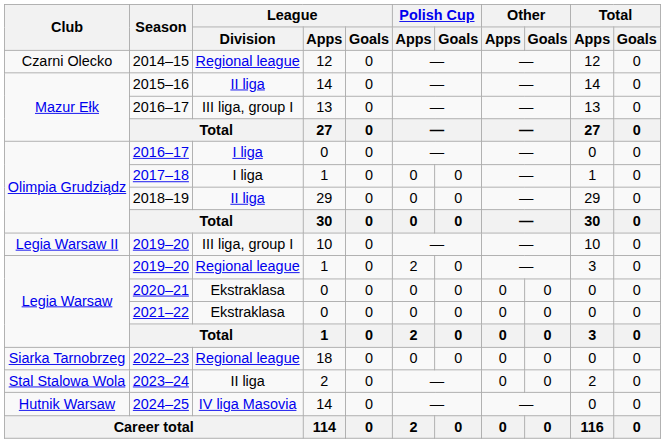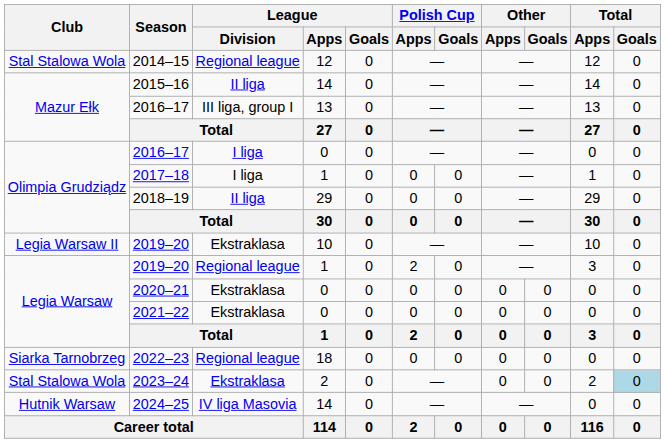 <table class="wikitable" style="text-align:center">
 <tr>
 <th rowspan="2">Club</th>
 <th rowspan="2">Season</th>
 <th colspan="3">League</th>
 <th colspan="2"><a href='#'>Polish Cup</a></th>
 <th colspan="2">Other</th>
 <th colspan="2">Total</th>
 </tr>
 <tr>
 <th>Division</th>
 <th>Apps</th>
 <th>Goals</th>
 <th>Apps</th>
 <th>Goals</th>
 <th>Apps</th>
 <th>Goals</th>
 <th>Apps</th>
 <th>Goals</th>
 </tr>
 <tr>
-<td>Czarni Olecko</td>
+<td><a href='#'>Stal Stalowa Wola</a></td>
 <td>2014–15</td>
 <td><a href='#'>Regional league</a></td>
 <td>12</td>
 <td>0</td>
 <td colspan="2">—</td>
 <td colspan="2">—</td>
 <td>12</td>
 <td>0</td>
 </tr>
 <tr>
 <td rowspan="3"><a href='#'>Mazur Ełk</a></td>
 <td>2015–16</td>
 <td><a href='#'>II liga</a></td>
 <td>14</td>
 <td>0</td>
 <td colspan="2">—</td>
 <td colspan="2">—</td>
 <td>14</td>
 <td>0</td>
 </tr>
 <tr>
 <td>2016–17</td>
 <td>III liga, group I</td>
 <td>13</td>
 <td>0</td>
 <td colspan="2">—</td>
 <td colspan="2">—</td>
 <td>13</td>
 <td>0</td>
 </tr>
 <tr>
 <th colspan="2">Total</th>
 <th>27</th>
 <th>0</th>
 <th colspan="2">—</th>
 <th colspan="2">—</th>
 <th>27</th>
 <th>0</th>
 </tr>
 <tr>
 <td rowspan="4"><a href='#'>Olimpia Grudziądz</a></td>
 <td><a href='#'>2016–17</a></td>
 <td><a href='#'>I liga</a></td>
 <td>0</td>
 <td>0</td>
 <td colspan="2">—</td>
 <td colspan="2">—</td>
 <td>0</td>
 <td>0</td>
 </tr>
 <tr>
 <td><a href='#'>2017–18</a></td>
 <td>I liga</td>
 <td>1</td>
 <td>0</td>
 <td>0</td>
 <td>0</td>
 <td colspan="2">—</td>
 <td>1</td>
 <td>0</td>
 </tr>
 <tr>
 <td>2018–19</td>
 <td><a href='#'>II liga</a></td>
 <td>29</td>
 <td>0</td>
 <td>0</td>
 <td>0</td>
 <td colspan="2">—</td>
 <td>29</td>
 <td>0</td>
 </tr>
 <tr>
 <th colspan="2">Total</th>
 <th>30</th>
 <th>0</th>
 <th>0</th>
 <th>0</th>
 <th colspan="2">—</th>
 <th>30</th>
 <th>0</th>
 </tr>
 <tr>
 <td><a href='#'>Legia Warsaw II</a></td>
 <td><a href='#'>2019–20</a></td>
-<td>III liga, group I</td>
+<td>Ekstraklasa</td>
 <td>10</td>
 <td>0</td>
 <td colspan="2">—</td>
 <td colspan="2">—</td>
 <td>10</td>
 <td>0</td>
 </tr>
 <tr>
 <td rowspan="4"><a href='#'>Legia Warsaw</a></td>
 <td><a href='#'>2019–20</a></td>
 <td><a href='#'>Regional league</a></td>
 <td>1</td>
 <td>0</td>
 <td>2</td>
 <td>0</td>
 <td colspan="2">—</td>
 <td>3</td>
 <td>0</td>
 </tr>
 <tr>
 <td><a href='#'>2020–21</a></td>
 <td>Ekstraklasa</td>
 <td>0</td>
 <td>0</td>
 <td>0</td>
 <td>0</td>
 <td>0</td>
 <td>0</td>
 <td>0</td>
 <td>0</td>
 </tr>
 <tr>
 <td><a href='#'>2021–22</a></td>
 <td>Ekstraklasa</td>
 <td>0</td>
 <td>0</td>
 <td>0</td>
 <td>0</td>
 <td>0</td>
 <td>0</td>
 <td>0</td>
 <td>0</td>
 </tr>
 <tr>
 <th colspan="2">Total</th>
 <th>1</th>
 <th>0</th>
 <th>2</th>
 <th>0</th>
 <th>0</th>
 <th>0</th>
 <th>3</th>
 <th>0</th>
 </tr>
 <tr>
 <td><a href='#'>Siarka Tarnobrzeg</a></td>
 <td><a href='#'>2022–23</a></td>
 <td><a href='#'>Regional league</a></td>
 <td>18</td>
 <td>0</td>
 <td>0</td>
 <td>0</td>
 <td>0</td>
 <td>0</td>
 <td>0</td>
 <td>0</td>
 </tr>
 <tr>
 <td><a href='#'>Stal Stalowa Wola</a></td>
 <td><a href='#'>2023–24</a></td>
-<td>II liga</td>
+<td><a href='#'>Ekstraklasa</a></td>
 <td>2</td>
 <td>0</td>
 <td colspan="2">—</td>
 <td>0</td>
 <td>0</td>
 <td>2</td>
-<td>0</td>
+<td style="background: lightblue;">0</td>
 </tr>
 <tr>
 <td><a href='#'>Hutnik Warsaw</a></td>
 <td><a href='#'>2024–25</a></td>
 <td><a href='#'>IV liga Masovia</a></td>
 <td>14</td>
 <td>0</td>
 <td colspan="2">—</td>
 <td colspan="2">—</td>
 <td>0</td>
 <td>0</td>
 </tr>
 <tr>
 <th colspan="3">Career total</th>
 <th>114</th>
 <th>0</th>
 <th>2</th>
 <th>0</th>
 <th>0</th>
 <th>0</th>
 <th>116</th>
 <th>0</th>
 </tr>
 </table>
